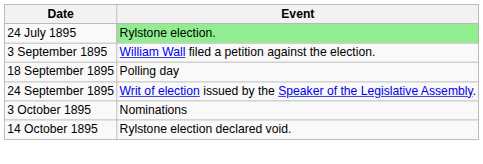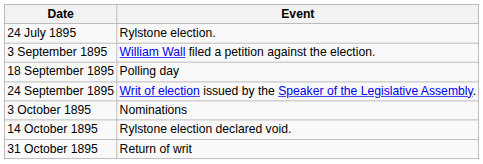 <table class="wikitable">
 <tr>
 <th>Date</th>
 <th>Event</th>
 </tr>
 <tr>
 <td>24 July 1895</td>
-<td style="background: lightgreen;">Rylstone election.</td>
+<td>Rylstone election.</td>
 </tr>
 <tr>
 <td>3 September 1895</td>
 <td><a href='#'>William Wall</a> filed a petition against the election.</td>
 </tr>
 <tr>
 <td>18 September 1895</td>
 <td>Polling day</td>
 </tr>
 <tr>
 <td>24 September 1895</td>
 <td><a href='#'>Writ of election</a> issued by the <a href='#'>Speaker of the Legislative Assembly</a>.</td>
 </tr>
 <tr>
 <td>3 October 1895</td>
 <td>Nominations</td>
 </tr>
 <tr>
 <td>14 October 1895</td>
 <td>Rylstone election declared void.</td>
 </tr>
+<tr>
+<td>31 October 1895</td>
+<td>Return of writ</td>
+</tr>
 </table>
